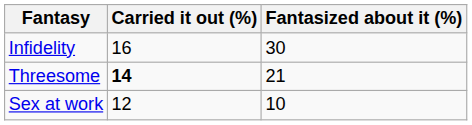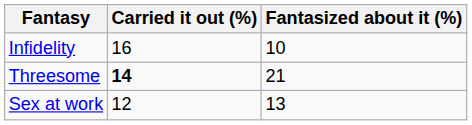 <table class="wikitable">
 <tr>
 <th>Fantasy</th>
 <th>Carried it out (%)</th>
 <th>Fantasized about it (%)</th>
 </tr>
 <tr>
 <td><a href='#'>Infidelity</a></td>
 <td>16</td>
-<td>30</td>
+<td>10</td>
 </tr>
 <tr>
 <td><a href='#'>Threesome</a></td>
 <td><strong>14</strong></td>
 <td>21</td>
 </tr>
 <tr>
 <td><a href='#'>Sex at work</a></td>
 <td>12</td>
-<td>10</td>
+<td>13</td>
 </tr>
 </table>
